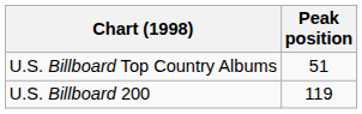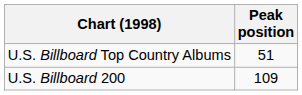 <table class="wikitable">
 <tr>
 <th>Chart (1998)</th>
 <th>Peak<br>position</th>
 </tr>
 <tr>
 <td>U.S. <em>Billboard</em> Top Country Albums</td>
 <td align="center">51</td>
 </tr>
 <tr>
 <td>U.S. <em>Billboard</em> 200</td>
-<td align="center">119</td>
+<td align="center">109</td>
 </tr>
 </table>
